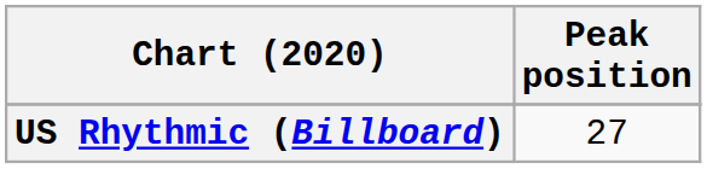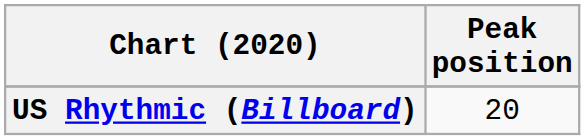 <table class="wikitable plainrowheaders sortable" style="text-align:center">
 <tr>
 <th scope="col">Chart (2020)</th>
 <th scope="col">Peak<br>position</th>
 </tr>
 <tr>
 </tr>
 <tr>
 </tr>
 <tr>
 </tr>
 <tr>
 </tr>
 <tr>
 <th scope="row">US <a href='#'>Rhythmic</a> (<em><a href='#'>Billboard</a></em>)</th>
-<td>27</td>
+<td>20</td>
 </tr>
 </table>
